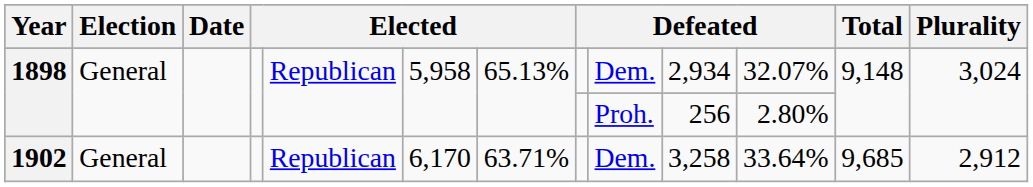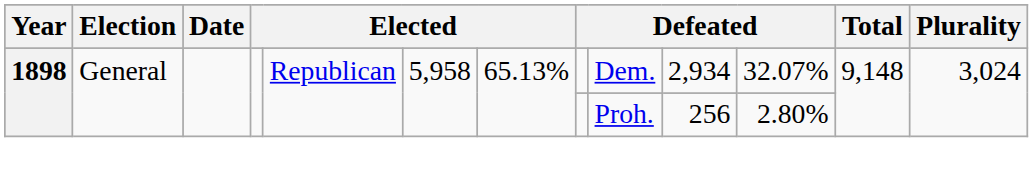 <table class=wikitable>
 <tr>
 <th>Year</th>
 <th>Election</th>
 <th>Date</th>
 <th ! colspan="4">Elected</th>
 <th ! colspan="4">Defeated</th>
 <th>Total</th>
 <th>Plurality</th>
 </tr>
 <tr>
 <th rowspan="2" valign="top">1898</th>
 <td rowspan="2" valign="top">General</td>
 <td rowspan="2" valign="top"></td>
 <td rowspan="2" valign="top"></td>
 <td rowspan="2" valign="top" ><a href='#'>Republican</a></td>
 <td rowspan="2" valign="top" align="right">5,958</td>
 <td rowspan="2" valign="top" align="right">65.13%</td>
 <td valign="top"></td>
 <td valign="top" ><a href='#'>Dem.</a></td>
 <td valign="top" align="right">2,934</td>
 <td valign="top" align="right">32.07%</td>
 <td rowspan="2" valign="top" align="right">9,148</td>
 <td rowspan="2" valign="top" align="right">3,024</td>
 </tr>
 <tr>
 <td valign="top"></td>
 <td valign="top" ><a href='#'>Proh.</a></td>
 <td valign="top" align="right">256</td>
 <td valign="top" align="right">2.80%</td>
 </tr>
-<tr>
-<th valign="top">1902</th>
-<td valign="top">General</td>
-<td valign="top"></td>
-<td valign="top"></td>
-<td valign="top" ><a href='#'>Republican</a></td>
-<td valign="top" align="right">6,170</td>
-<td valign="top" align="right">63.71%</td>
-<td valign="top"></td>
-<td valign="top" ><a href='#'>Dem.</a></td>
-<td valign="top" align="right">3,258</td>
-<td valign="top" align="right">33.64%</td>
-<td valign="top" align="right">9,685</td>
-<td valign="top" align="right">2,912</td>
-</tr>
 </table>
